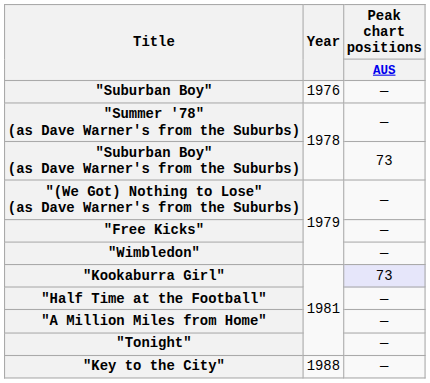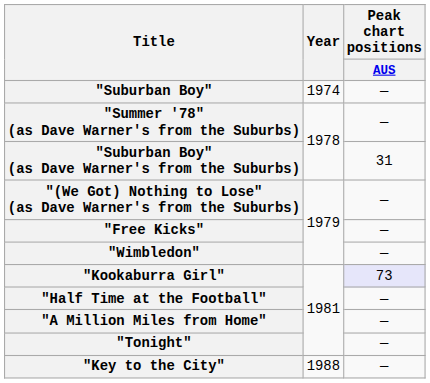 <table class="wikitable plainrowheaders" style="text-align:center">
 <tr>
 <th scope="col" rowspan="2">Title</th>
 <th scope="col" rowspan="2">Year</th>
 <th scope="col" colspan="1">Peak chart positions</th>
 </tr>
 <tr>
 <th scope="col" style="width:3em; font-size:90%"><a href='#'>AUS</a><br></th>
 </tr>
 <tr>
 <th scope="row">"Suburban Boy"</th>
-<td>1976</td>
+<td>1974</td>
 <td>—</td>
 </tr>
 <tr>
 <th scope="row">"Summer '78" <br> (as Dave Warner's from the Suburbs)</th>
 <td rowspan="2">1978</td>
 <td>—</td>
 </tr>
 <tr>
 <th scope="row">"Suburban Boy" <br> (as Dave Warner's from the Suburbs)</th>
-<td>73</td>
+<td>31</td>
 </tr>
 <tr>
 <th scope="row">"(We Got) Nothing to Lose" <br> (as Dave Warner's from the Suburbs)</th>
 <td rowspan="3">1979</td>
 <td>—</td>
 </tr>
 <tr>
 <th scope="row">"Free Kicks"</th>
 <td>—</td>
 </tr>
 <tr>
 <th scope="row">"Wimbledon"</th>
 <td>—</td>
 </tr>
 <tr>
 <th scope="row">"Kookaburra Girl"</th>
 <td rowspan="4">1981</td>
 <td style="background: lavender;">73</td>
 </tr>
 <tr>
 <th scope="row">"Half Time at the Football"</th>
 <td>—</td>
 </tr>
 <tr>
 <th scope="row">"A Million Miles from Home"</th>
 <td>—</td>
 </tr>
 <tr>
 <th scope="row">"Tonight"</th>
 <td>—</td>
 </tr>
 <tr>
 <th scope="row">"Key to the City"</th>
 <td>1988</td>
 <td>—</td>
 </tr>
 </table>
